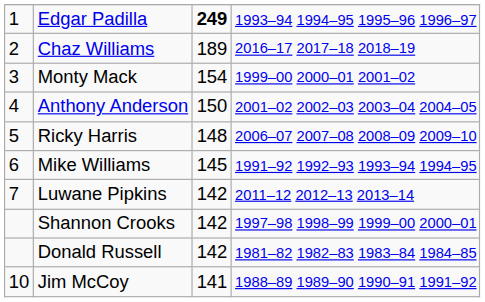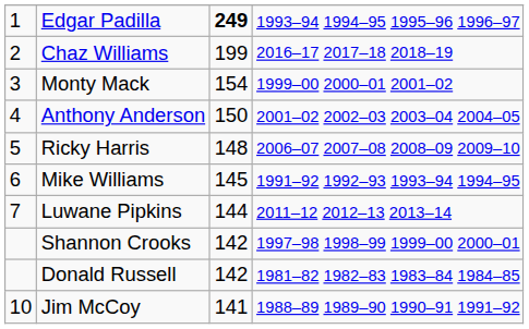 <table class="wikitable">
 <tr>
 </tr>
 <tr>
 <td>1</td>
 <td><a href='#'>Edgar Padilla</a></td>
 <td><strong>249</strong></td>
 <td style="font-size:80%;"><a href='#'>1993–94</a> <a href='#'>1994–95</a> <a href='#'>1995–96</a> <a href='#'>1996–97</a></td>
 </tr>
 <tr>
 <td>2</td>
 <td><a href='#'>Chaz Williams</a></td>
-<td>189</td>
+<td>199</td>
 <td style="font-size:80%;"><a href='#'>2016–17</a> <a href='#'>2017–18</a> <a href='#'>2018–19</a></td>
 </tr>
 <tr>
 <td>3</td>
 <td>Monty Mack</td>
 <td>154</td>
 <td style="font-size:80%;"><a href='#'>1999–00</a> <a href='#'>2000–01</a> <a href='#'>2001–02</a></td>
 </tr>
 <tr>
 <td>4</td>
 <td><a href='#'>Anthony Anderson</a></td>
 <td>150</td>
 <td style="font-size:80%;"><a href='#'>2001–02</a> <a href='#'>2002–03</a> <a href='#'>2003–04</a> <a href='#'>2004–05</a></td>
 </tr>
 <tr>
 <td>5</td>
 <td>Ricky Harris</td>
 <td>148</td>
 <td style="font-size:80%;"><a href='#'>2006–07</a> <a href='#'>2007–08</a> <a href='#'>2008–09</a> <a href='#'>2009–10</a></td>
 </tr>
 <tr>
 <td>6</td>
 <td>Mike Williams</td>
 <td>145</td>
 <td style="font-size:80%;"><a href='#'>1991–92</a> <a href='#'>1992–93</a> <a href='#'>1993–94</a> <a href='#'>1994–95</a></td>
 </tr>
 <tr>
 <td>7</td>
 <td>Luwane Pipkins</td>
-<td>142</td>
+<td>144</td>
 <td style="font-size:80%;"><a href='#'>2011–12</a> <a href='#'>2012–13</a> <a href='#'>2013–14</a></td>
 </tr>
 <tr>
 <td></td>
 <td>Shannon Crooks</td>
 <td>142</td>
 <td style="font-size:80%;"><a href='#'>1997–98</a> <a href='#'>1998–99</a> <a href='#'>1999–00</a> <a href='#'>2000–01</a></td>
 </tr>
 <tr>
 <td></td>
 <td>Donald Russell</td>
 <td>142</td>
 <td style="font-size:80%;"><a href='#'>1981–82</a> <a href='#'>1982–83</a> <a href='#'>1983–84</a> <a href='#'>1984–85</a></td>
 </tr>
 <tr>
 <td>10</td>
 <td>Jim McCoy</td>
 <td>141</td>
 <td style="font-size:80%;"><a href='#'>1988–89</a> <a href='#'>1989–90</a> <a href='#'>1990–91</a> <a href='#'>1991–92</a></td>
 </tr>
 </table>
